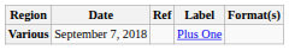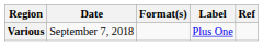 <table class="wikitable plainrowheaders">
 <tr>
 <th scope="col">Region</th>
 <th scope="col">Date</th>
+<th scope="col">Format(s)</th>
+<th scope="col">Label</th>
 <th scope="col">Ref</th>
-<th scope="col">Label</th>
-<th scope="col">Format(s)</th>
 </tr>
 <tr>
 <th scope="row">Various</th>
 <td>September 7, 2018</td>
 <td></td>
 <td><a href='#'>Plus One</a></td>
 <td></td>
 </tr>
 </table>
